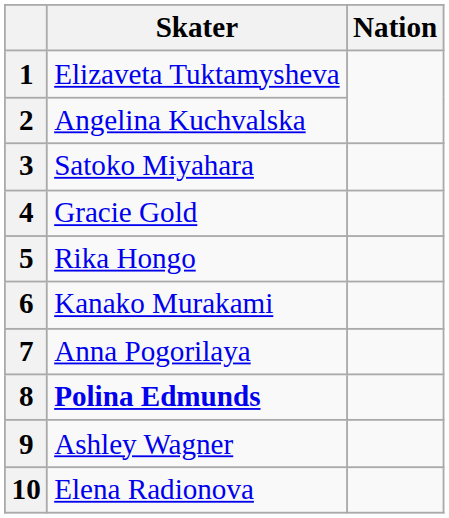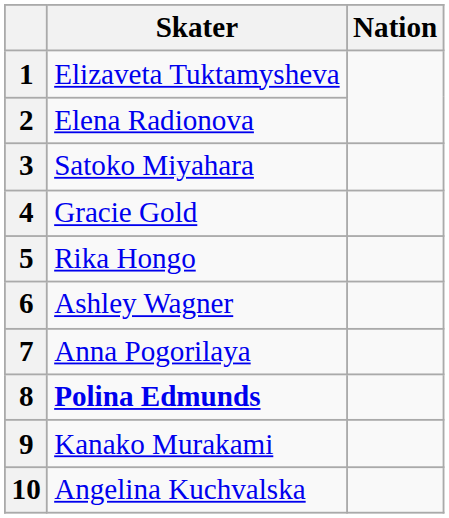 <table class="wikitable sortable" style="text-align: left">
 <tr>
 <th scope="col"></th>
 <th scope="col">Skater</th>
 <th scope="col">Nation</th>
 </tr>
 <tr>
 <th scope="row">1</th>
 <td><a href='#'>Elizaveta Tuktamysheva</a></td>
 <td rowspan="2"></td>
 </tr>
 <tr>
 <th scope="row">2</th>
-<td><a href='#'>Angelina Kuchvalska</a></td>
+<td><a href='#'>Elena Radionova</a></td>
 </tr>
 <tr>
 <th scope="row">3</th>
 <td><a href='#'>Satoko Miyahara</a></td>
 <td></td>
 </tr>
 <tr>
 <th scope="row">4</th>
 <td><a href='#'>Gracie Gold</a></td>
 <td></td>
 </tr>
 <tr>
 <th scope="row">5</th>
 <td><a href='#'>Rika Hongo</a></td>
 <td></td>
 </tr>
 <tr>
 <th scope="row">6</th>
-<td><a href='#'>Kanako Murakami</a></td>
+<td><a href='#'>Ashley Wagner</a></td>
 <td></td>
 </tr>
 <tr>
 <th scope="row">7</th>
 <td><a href='#'>Anna Pogorilaya</a></td>
 <td></td>
 </tr>
 <tr>
 <th scope="row">8</th>
 <td><strong><a href='#'>Polina Edmunds</a></strong></td>
 <td></td>
 </tr>
 <tr>
 <th scope="row">9</th>
-<td><a href='#'>Ashley Wagner</a></td>
+<td><a href='#'>Kanako Murakami</a></td>
 <td></td>
 </tr>
 <tr>
 <th scope="row">10</th>
-<td><a href='#'>Elena Radionova</a></td>
+<td><a href='#'>Angelina Kuchvalska</a></td>
 <td></td>
 </tr>
 </table>
